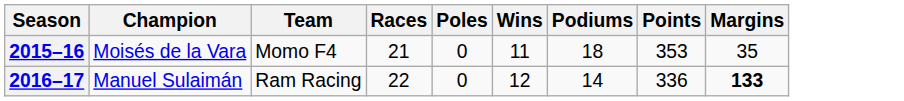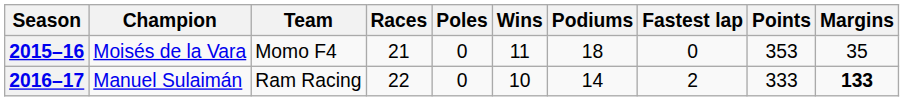 <table class="wikitable" style="font-size:90%; text-align:center;">
 <tr>
 <th>Season</th>
 <th>Champion</th>
 <th>Team</th>
 <th>Races</th>
 <th>Poles</th>
 <th>Wins</th>
 <th>Podiums</th>
+<th>Fastest lap</th>
 <th>Points</th>
 <th>Margins</th>
 </tr>
 <tr>
 <th><a href='#'>2015–16</a></th>
 <td align=left> <a href='#'>Moisés de la Vara</a></td>
 <td align=left> Momo F4</td>
 <td>21</td>
 <td>0</td>
 <td>11</td>
 <td>18</td>
+<td>0</td>
 <td>353</td>
 <td>35</td>
 </tr>
 <tr>
 <th><a href='#'>2016–17</a></th>
 <td align=left> <a href='#'>Manuel Sulaimán</a></td>
 <td align=left> Ram Racing</td>
 <td>22</td>
 <td>0</td>
-<td>12</td>
+<td>10</td>
 <td>14</td>
-<td>336</td>
+<td>2</td>
+<td>333</td>
 <td><strong>133</strong></td>
 </tr>
 </table>
